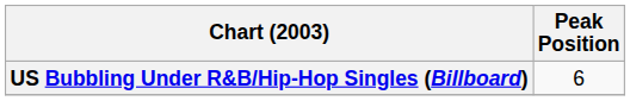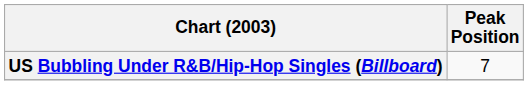 <table class="wikitable sortable plainrowheaders">
 <tr>
 <th scope="col">Chart (2003)</th>
 <th scope="col">Peak<br> Position</th>
 </tr>
 <tr>
 <th scope="row">US <a href='#'>Bubbling Under R&B/Hip-Hop Singles</a> (<a href='#'><em>Billboard</em></a>)</th>
-<td align="center">6</td>
+<td align="center">7</td>
 </tr>
 <tr>
 </tr>
 </table>
